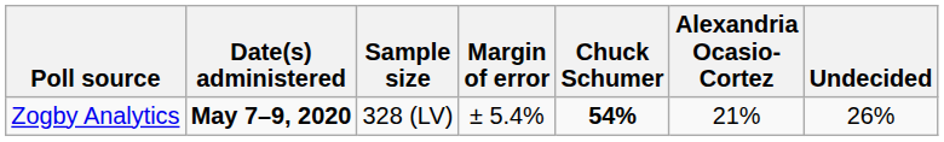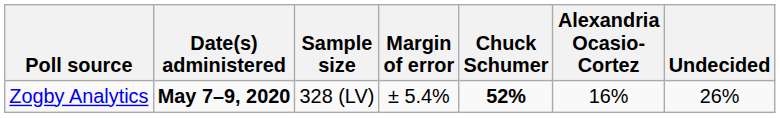 <table class="wikitable" style="font-size:90%;text-align:center;">
 <tr valign=bottom>
 <th>Poll source</th>
 <th>Date(s)<br>administered</th>
 <th>Sample<br>size</th>
 <th>Margin<br>of error</th>
 <th style="width:60px;">Chuck<br>Schumer</th>
 <th style="width:60px;">Alexandria<br>Ocasio-Cortez</th>
 <th>Undecided</th>
 </tr>
 <tr>
 <td style="text-align:left;"><a href='#'>Zogby Analytics</a></td>
 <td><strong>May 7–9, 2020</strong></td>
 <td>328 (LV)</td>
 <td>± 5.4%</td>
-<td><strong>54%</strong></td>
-<td>21%</td>
+<td><strong>52%</strong></td>
+<td>16%</td>
 <td>26%</td>
 </tr>
 </table>
